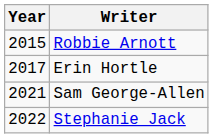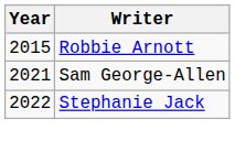 <table class="wikitable">
 <tr>
 <th>Year</th>
 <th>Writer</th>
 </tr>
 <tr>
 <td>2015</td>
 <td><a href='#'>Robbie Arnott</a></td>
 </tr>
 <tr>
-<td>2017</td>
-<td>Erin Hortle</td>
-</tr>
-<tr>
 <td>2021</td>
 <td>Sam George-Allen</td>
 </tr>
 <tr>
 <td>2022</td>
 <td><a href='#'>Stephanie Jack</a></td>
 </tr>
 </table>
